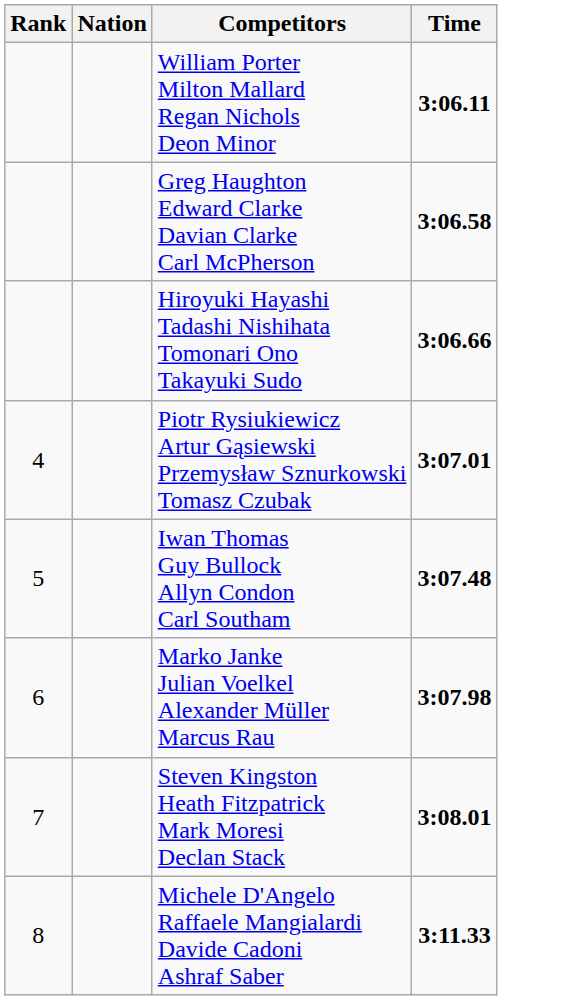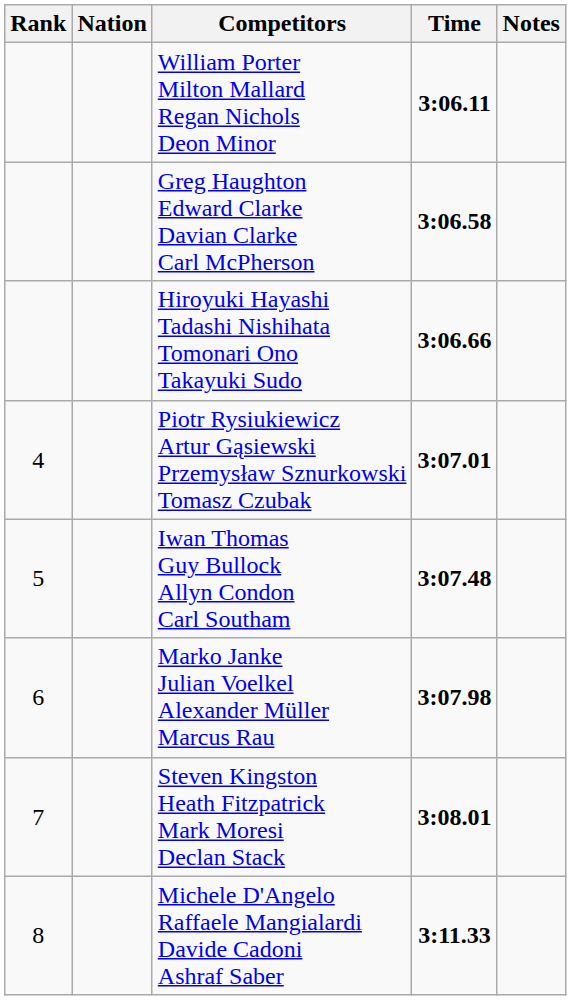 <table class="wikitable sortable" style="text-align:center">
 <tr>
 <th>Rank</th>
 <th>Nation</th>
 <th>Competitors</th>
 <th>Time</th>
+<th>Notes</th>
 </tr>
 <tr>
 <td></td>
 <td align=left></td>
 <td align=left><a href='#'>William Porter</a><br><a href='#'>Milton Mallard</a><br><a href='#'>Regan Nichols</a><br><a href='#'>Deon Minor</a></td>
 <td><strong>3:06.11</strong></td>
+<td></td>
 </tr>
 <tr>
 <td></td>
 <td align=left></td>
 <td align=left><a href='#'>Greg Haughton</a><br><a href='#'>Edward Clarke</a><br><a href='#'>Davian Clarke</a><br><a href='#'>Carl McPherson</a></td>
 <td><strong>3:06.58</strong></td>
+<td></td>
 </tr>
 <tr>
 <td></td>
 <td align=left></td>
 <td align=left><a href='#'>Hiroyuki Hayashi</a><br><a href='#'>Tadashi Nishihata</a><br><a href='#'>Tomonari Ono</a><br><a href='#'>Takayuki Sudo</a></td>
 <td><strong>3:06.66</strong></td>
+<td></td>
 </tr>
 <tr>
 <td>4</td>
 <td align=left></td>
 <td align=left><a href='#'>Piotr Rysiukiewicz</a><br><a href='#'>Artur Gąsiewski</a><br><a href='#'>Przemysław Sznurkowski</a><br><a href='#'>Tomasz Czubak</a></td>
 <td><strong>3:07.01</strong></td>
+<td></td>
 </tr>
 <tr>
 <td>5</td>
 <td align=left></td>
 <td align=left><a href='#'>Iwan Thomas</a><br><a href='#'>Guy Bullock</a><br><a href='#'>Allyn Condon</a><br><a href='#'>Carl Southam</a></td>
 <td><strong>3:07.48</strong></td>
+<td></td>
 </tr>
 <tr>
 <td>6</td>
 <td align=left></td>
 <td align=left><a href='#'>Marko Janke</a><br><a href='#'>Julian Voelkel</a><br><a href='#'>Alexander Müller</a><br><a href='#'>Marcus Rau</a></td>
 <td><strong>3:07.98</strong></td>
+<td></td>
 </tr>
 <tr>
 <td>7</td>
 <td align=left></td>
 <td align=left><a href='#'>Steven Kingston</a><br><a href='#'>Heath Fitzpatrick</a><br><a href='#'>Mark Moresi</a><br><a href='#'>Declan Stack</a></td>
 <td><strong>3:08.01</strong></td>
+<td></td>
 </tr>
 <tr>
 <td>8</td>
 <td align=left></td>
 <td align=left><a href='#'>Michele D'Angelo</a><br><a href='#'>Raffaele Mangialardi</a><br><a href='#'>Davide Cadoni</a><br><a href='#'>Ashraf Saber</a></td>
 <td><strong>3:11.33</strong></td>
+<td></td>
 </tr>
 </table>
